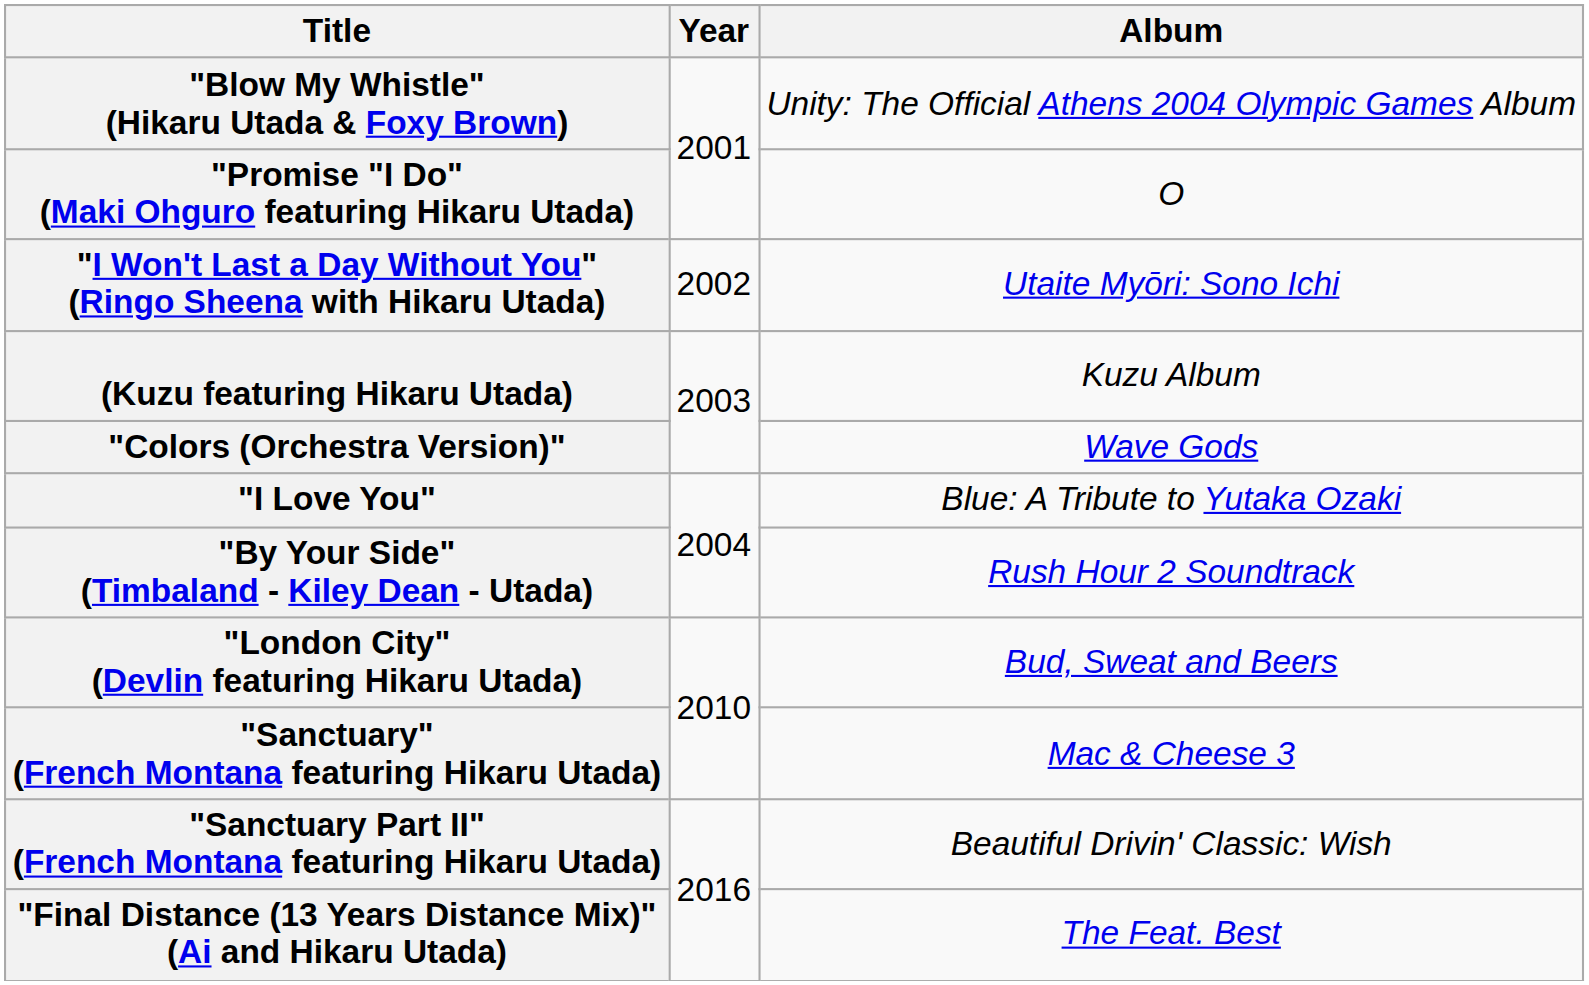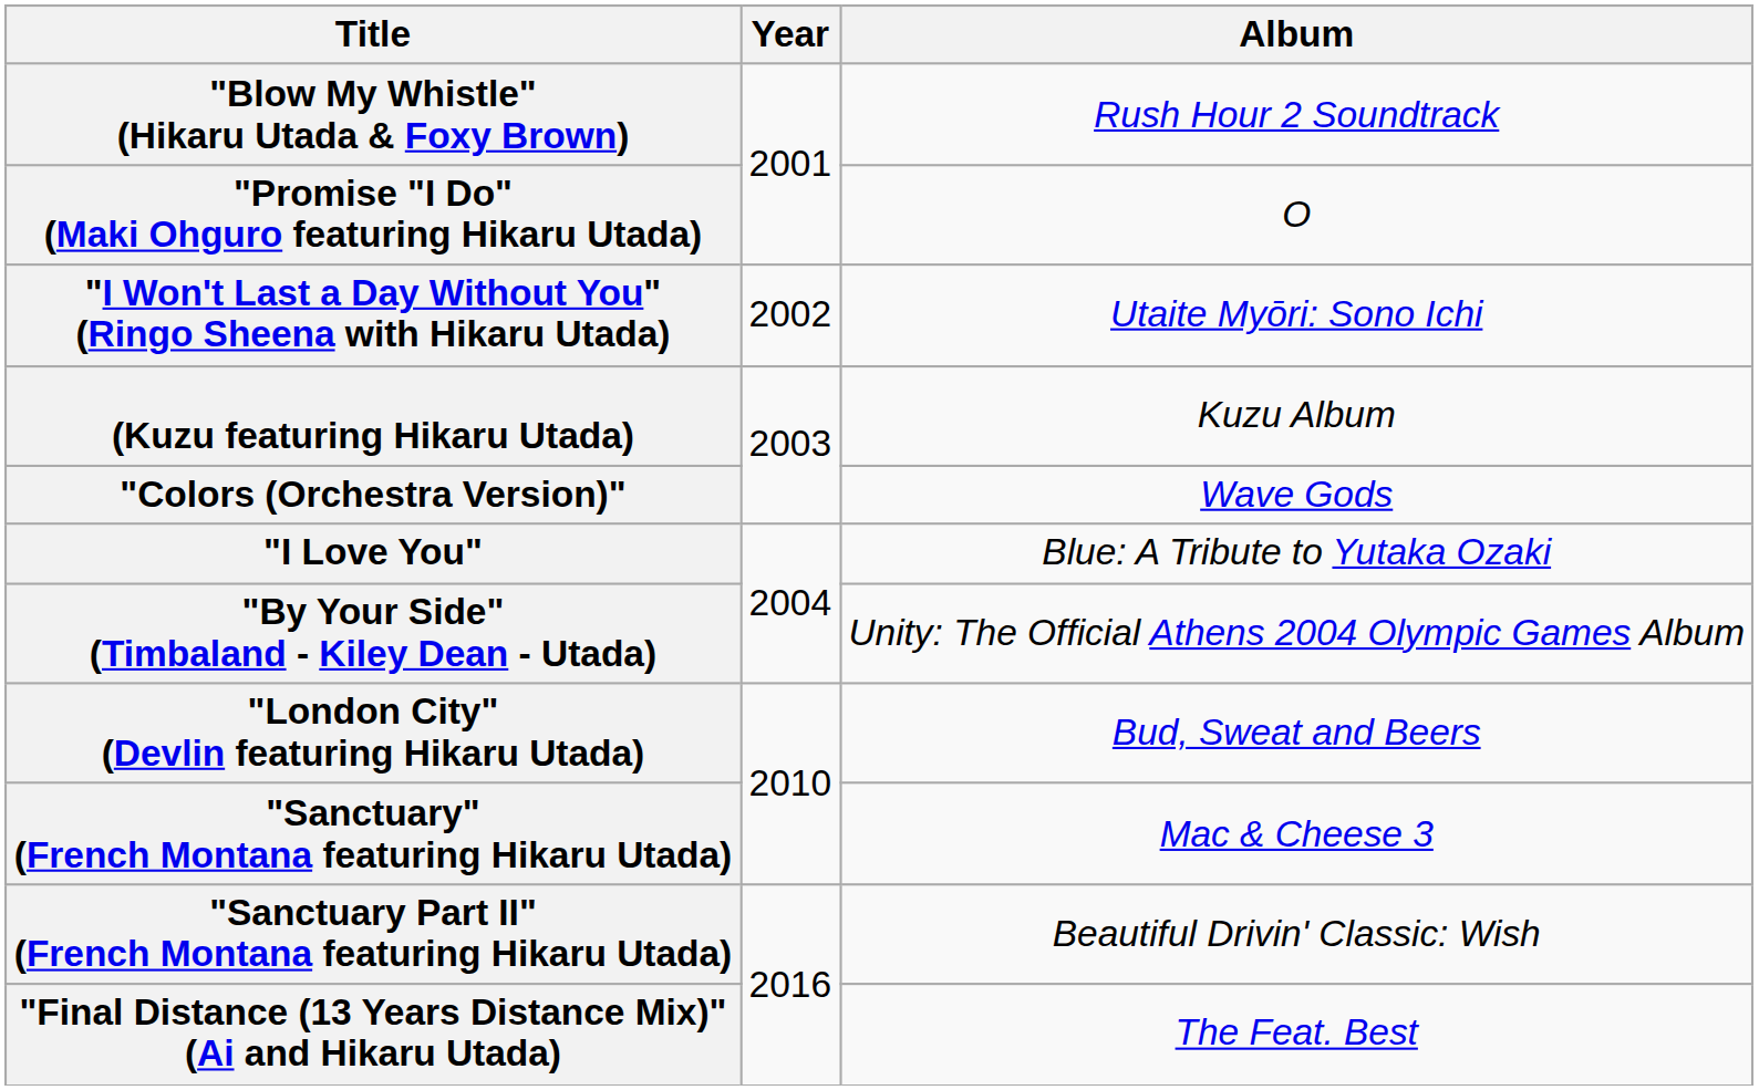 <table class="wikitable plainrowheaders" style="text-align:center;">
 <tr>
 <th scope="col">Title</th>
 <th scope="col">Year</th>
 <th scope="col">Album</th>
 </tr>
 <tr>
 <th scope="row">"Blow My Whistle"<br><span>(Hikaru Utada & <a href='#'>Foxy Brown</a>)</span></th>
 <td rowspan="2">2001</td>
-<td><em>Unity: The Official <a href='#'>Athens 2004 Olympic Games</a> Album</em></td>
+<td><em><a href='#'>Rush Hour 2 Soundtrack</a></em></td>
 </tr>
 <tr>
 <th scope="row">"Promise "I Do"<br><span>(<a href='#'>Maki Ohguro</a> featuring Hikaru Utada)</span></th>
 <td><em>O</em></td>
 </tr>
 <tr>
 <th scope="row">"<a href='#'>I Won't Last a Day Without You</a>"<br><span>(<a href='#'>Ringo Sheena</a> with Hikaru Utada)</span></th>
 <td>2002</td>
 <td><em><a href='#'>Utaite Myōri: Sono Ichi</a></em></td>
 </tr>
 <tr>
 <th scope="row"><br><span>(Kuzu featuring Hikaru Utada)</span></th>
 <td rowspan="2">2003</td>
 <td><em>Kuzu Album</em></td>
 </tr>
 <tr>
 <th scope="row">"Colors (Orchestra Version)"</th>
 <td><em><a href='#'>Wave Gods</a></em></td>
 </tr>
 <tr>
 <th scope="row">"I Love You"</th>
 <td rowspan="2">2004</td>
 <td><em>Blue: A Tribute to <a href='#'>Yutaka Ozaki</a></em></td>
 </tr>
 <tr>
 <th scope="row">"By Your Side"<br><span>(<a href='#'>Timbaland</a> - <a href='#'>Kiley Dean</a> - Utada)</span></th>
-<td><em><a href='#'>Rush Hour 2 Soundtrack</a></em></td>
+<td><em>Unity: The Official <a href='#'>Athens 2004 Olympic Games</a> Album</em></td>
 </tr>
 <tr>
 <th scope="row">"London City"<br><span>(<a href='#'>Devlin</a> featuring Hikaru Utada)</span></th>
 <td rowspan="2">2010</td>
 <td><em><a href='#'>Bud, Sweat and Beers</a></em></td>
 </tr>
 <tr>
 <th scope="row">"Sanctuary"<br><span>(<a href='#'>French Montana</a> featuring Hikaru Utada)</span></th>
 <td><em><a href='#'>Mac & Cheese 3</a></em></td>
 </tr>
 <tr>
 <th scope="row">"Sanctuary Part II"<br><span>(<a href='#'>French Montana</a> featuring Hikaru Utada)</span></th>
 <td rowspan="2">2016</td>
 <td><em>Beautiful Drivin' Classic: Wish</em></td>
 </tr>
 <tr>
 <th scope="row">"Final Distance (13 Years Distance Mix)"<br><span>(<a href='#'>Ai</a> and Hikaru Utada)</span></th>
 <td><em><a href='#'>The Feat. Best</a></em></td>
 </tr>
 </table>
